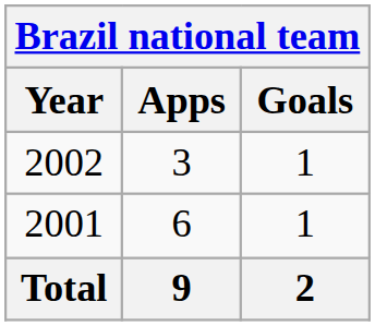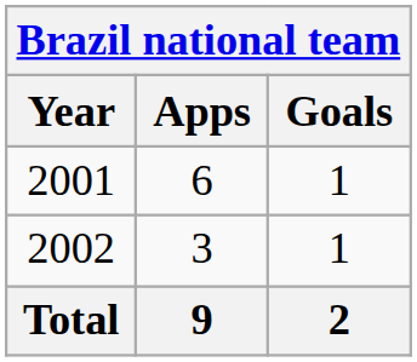 <table class="wikitable" style="text-align:center">
 <tr>
 <th colspan=3><a href='#'>Brazil national team</a></th>
 </tr>
 <tr>
 <th>Year</th>
 <th>Apps</th>
 <th>Goals</th>
 </tr>
 <tr>
-<td>2002</td>
-<td>3</td>
+<td>2001</td>
+<td>6</td>
 <td>1</td>
 </tr>
 <tr>
-<td>2001</td>
-<td>6</td>
+<td>2002</td>
+<td>3</td>
 <td>1</td>
 </tr>
 <tr>
 <th>Total</th>
 <th>9</th>
 <th>2</th>
 </tr>
 </table>
